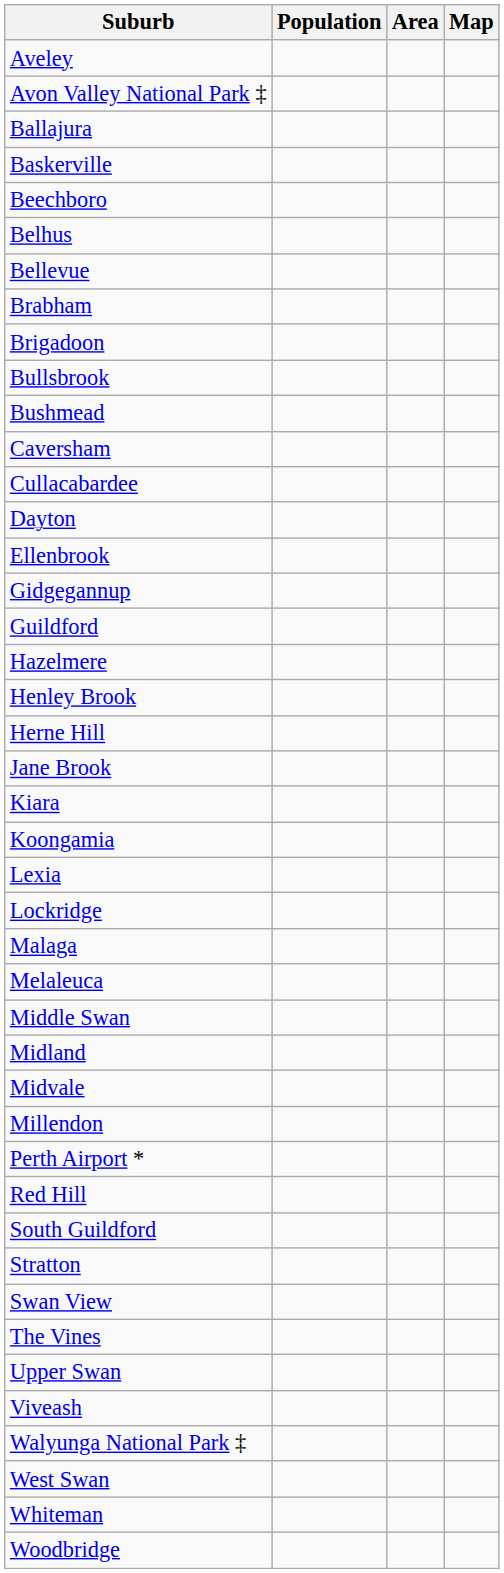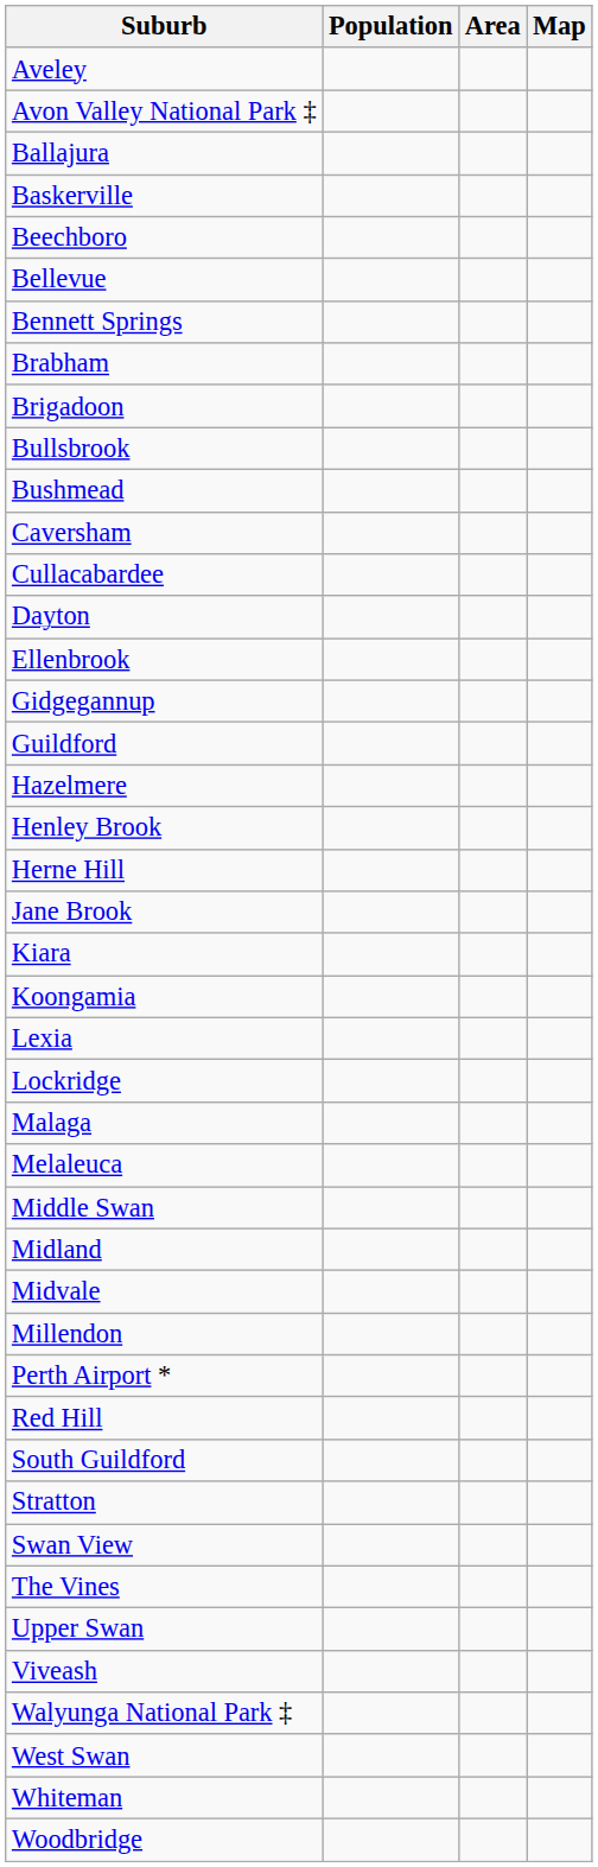 <table class="wikitable sortable">
 <tr>
 <th>Suburb</th>
 <th data-sort-type=number>Population</th>
 <th data-sort-type=number>Area</th>
 <th>Map</th>
 </tr>
 <tr>
 <td><a href='#'>Aveley</a></td>
 <td></td>
 <td></td>
 <td></td>
 </tr>
 <tr>
 <td><a href='#'>Avon Valley National Park</a> ‡</td>
 <td></td>
 <td></td>
 <td></td>
 </tr>
 <tr>
 <td><a href='#'>Ballajura</a></td>
 <td></td>
 <td></td>
 <td></td>
 </tr>
 <tr>
 <td><a href='#'>Baskerville</a></td>
 <td></td>
 <td></td>
 <td></td>
 </tr>
 <tr>
 <td><a href='#'>Beechboro</a></td>
 <td></td>
 <td></td>
 <td></td>
 </tr>
 <tr>
-<td><a href='#'>Belhus</a></td>
+<td><a href='#'>Bellevue</a></td>
 <td></td>
 <td></td>
 <td></td>
 </tr>
 <tr>
-<td><a href='#'>Bellevue</a></td>
+<td><a href='#'>Bennett Springs</a></td>
 <td></td>
 <td></td>
 <td></td>
 </tr>
 <tr>
 <td><a href='#'>Brabham</a></td>
 <td></td>
 <td></td>
 <td></td>
 </tr>
 <tr>
 <td><a href='#'>Brigadoon</a></td>
 <td></td>
 <td></td>
 <td></td>
 </tr>
 <tr>
 <td><a href='#'>Bullsbrook</a></td>
 <td></td>
 <td></td>
 <td></td>
 </tr>
 <tr>
 <td><a href='#'>Bushmead</a></td>
 <td></td>
 <td></td>
 <td></td>
 </tr>
 <tr>
 <td><a href='#'>Caversham</a></td>
 <td></td>
 <td></td>
 <td></td>
 </tr>
 <tr>
 <td><a href='#'>Cullacabardee</a></td>
 <td></td>
 <td></td>
 <td></td>
 </tr>
 <tr>
 <td><a href='#'>Dayton</a></td>
 <td></td>
 <td></td>
 <td></td>
 </tr>
 <tr>
 <td><a href='#'>Ellenbrook</a></td>
 <td></td>
 <td></td>
 <td></td>
 </tr>
 <tr>
 <td><a href='#'>Gidgegannup</a></td>
 <td></td>
 <td></td>
 <td></td>
 </tr>
 <tr>
 <td><a href='#'>Guildford</a></td>
 <td></td>
 <td></td>
 <td></td>
 </tr>
 <tr>
 <td><a href='#'>Hazelmere</a></td>
 <td></td>
 <td></td>
 <td></td>
 </tr>
 <tr>
 <td><a href='#'>Henley Brook</a></td>
 <td></td>
 <td></td>
 <td></td>
 </tr>
 <tr>
 <td><a href='#'>Herne Hill</a></td>
 <td></td>
 <td></td>
 <td></td>
 </tr>
 <tr>
 <td><a href='#'>Jane Brook</a></td>
 <td></td>
 <td></td>
 <td></td>
 </tr>
 <tr>
 <td><a href='#'>Kiara</a></td>
 <td></td>
 <td></td>
 <td></td>
 </tr>
 <tr>
 <td><a href='#'>Koongamia</a></td>
 <td></td>
 <td></td>
 <td></td>
 </tr>
 <tr>
 <td><a href='#'>Lexia</a></td>
 <td></td>
 <td></td>
 <td></td>
 </tr>
 <tr>
 <td><a href='#'>Lockridge</a></td>
 <td></td>
 <td></td>
 <td></td>
 </tr>
 <tr>
 <td><a href='#'>Malaga</a></td>
 <td></td>
 <td></td>
 <td></td>
 </tr>
 <tr>
 <td><a href='#'>Melaleuca</a></td>
 <td></td>
 <td></td>
 <td></td>
 </tr>
 <tr>
 <td><a href='#'>Middle Swan</a></td>
 <td></td>
 <td></td>
 <td></td>
 </tr>
 <tr>
 <td><a href='#'>Midland</a></td>
 <td></td>
 <td></td>
 <td></td>
 </tr>
 <tr>
 <td><a href='#'>Midvale</a></td>
 <td></td>
 <td></td>
 <td></td>
 </tr>
 <tr>
 <td><a href='#'>Millendon</a></td>
 <td></td>
 <td></td>
 <td></td>
 </tr>
 <tr>
 <td><a href='#'>Perth Airport</a> *</td>
 <td></td>
 <td></td>
 <td></td>
 </tr>
 <tr>
 <td><a href='#'>Red Hill</a></td>
 <td></td>
 <td></td>
 <td></td>
 </tr>
 <tr>
 <td><a href='#'>South Guildford</a></td>
 <td></td>
 <td></td>
 <td></td>
 </tr>
 <tr>
 <td><a href='#'>Stratton</a></td>
 <td></td>
 <td></td>
 <td></td>
 </tr>
 <tr>
 <td><a href='#'>Swan View</a></td>
 <td></td>
 <td></td>
 <td></td>
 </tr>
 <tr>
 <td><a href='#'>The Vines</a></td>
 <td></td>
 <td></td>
 <td></td>
 </tr>
 <tr>
 <td><a href='#'>Upper Swan</a></td>
 <td></td>
 <td></td>
 <td></td>
 </tr>
 <tr>
 <td><a href='#'>Viveash</a></td>
 <td></td>
 <td></td>
 <td></td>
 </tr>
 <tr>
 <td><a href='#'>Walyunga National Park</a> ‡</td>
 <td></td>
 <td></td>
 <td></td>
 </tr>
 <tr>
 <td><a href='#'>West Swan</a></td>
 <td></td>
 <td></td>
 <td></td>
 </tr>
 <tr>
 <td><a href='#'>Whiteman</a></td>
 <td></td>
 <td></td>
 <td></td>
 </tr>
 <tr>
 <td><a href='#'>Woodbridge</a></td>
 <td></td>
 <td></td>
 <td></td>
 </tr>
 </table>
